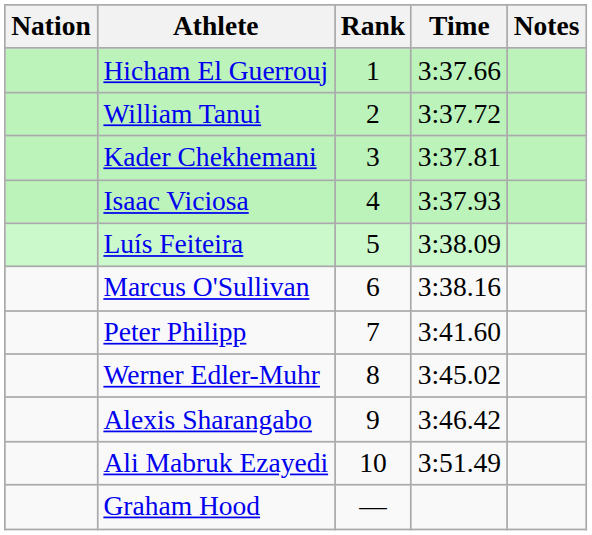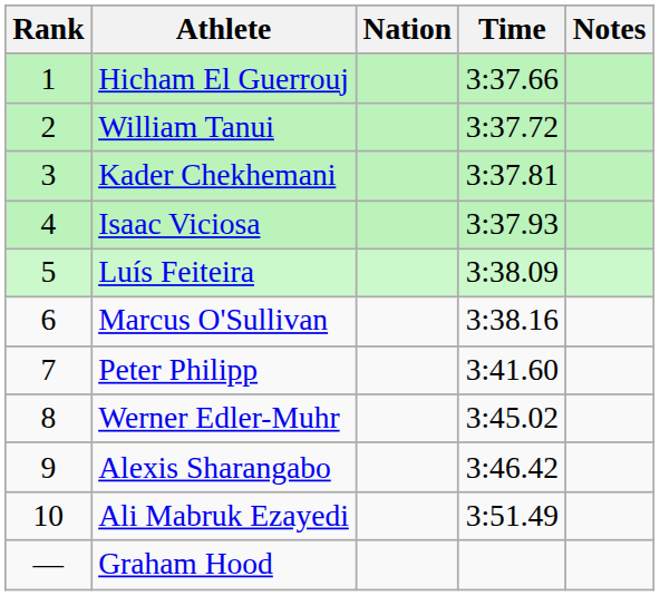 <table class="wikitable sortable" style="text-align:center">
 <tr>
+<th>Rank</th>
+<th>Athlete</th>
 <th>Nation</th>
-<th>Athlete</th>
-<th>Rank</th>
 <th>Time</th>
 <th>Notes</th>
 </tr>
 <tr bgcolor=bbf3bb>
+<td>1</td>
+<td align=left><a href='#'>Hicham El Guerrouj</a></td>
 <td align=left></td>
-<td align=left><a href='#'>Hicham El Guerrouj</a></td>
-<td>1</td>
 <td>3:37.66</td>
 <td></td>
 </tr>
 <tr bgcolor=bbf3bb>
+<td>2</td>
+<td align=left><a href='#'>William Tanui</a></td>
 <td align=left></td>
-<td align=left><a href='#'>William Tanui</a></td>
-<td>2</td>
 <td>3:37.72</td>
 <td></td>
 </tr>
 <tr bgcolor=bbf3bb>
+<td>3</td>
+<td align=left><a href='#'>Kader Chekhemani</a></td>
 <td align=left></td>
-<td align=left><a href='#'>Kader Chekhemani</a></td>
-<td>3</td>
 <td>3:37.81</td>
 <td></td>
 </tr>
 <tr bgcolor=bbf3bb>
+<td>4</td>
+<td align=left><a href='#'>Isaac Viciosa</a></td>
 <td align=left></td>
-<td align=left><a href='#'>Isaac Viciosa</a></td>
-<td>4</td>
 <td>3:37.93</td>
 <td></td>
 </tr>
 <tr bgcolor=ccf9cc>
+<td>5</td>
+<td align=left><a href='#'>Luís Feiteira</a></td>
 <td align=left></td>
-<td align=left><a href='#'>Luís Feiteira</a></td>
-<td>5</td>
 <td>3:38.09</td>
 <td></td>
 </tr>
 <tr>
+<td>6</td>
+<td align=left><a href='#'>Marcus O'Sullivan</a></td>
 <td align=left></td>
-<td align=left><a href='#'>Marcus O'Sullivan</a></td>
-<td>6</td>
 <td>3:38.16</td>
 <td></td>
 </tr>
 <tr>
+<td>7</td>
+<td align=left><a href='#'>Peter Philipp</a></td>
 <td align=left></td>
-<td align=left><a href='#'>Peter Philipp</a></td>
-<td>7</td>
 <td>3:41.60</td>
 <td></td>
 </tr>
 <tr>
+<td>8</td>
+<td align=left><a href='#'>Werner Edler-Muhr</a></td>
 <td align=left></td>
-<td align=left><a href='#'>Werner Edler-Muhr</a></td>
-<td>8</td>
 <td>3:45.02</td>
 <td></td>
 </tr>
 <tr>
+<td>9</td>
+<td align=left><a href='#'>Alexis Sharangabo</a></td>
 <td align=left></td>
-<td align=left><a href='#'>Alexis Sharangabo</a></td>
-<td>9</td>
 <td>3:46.42</td>
 <td></td>
 </tr>
 <tr>
+<td>10</td>
+<td align=left><a href='#'>Ali Mabruk Ezayedi</a></td>
 <td align=left></td>
-<td align=left><a href='#'>Ali Mabruk Ezayedi</a></td>
-<td>10</td>
 <td>3:51.49</td>
 <td></td>
 </tr>
 <tr>
+<td data-sort-value=11>—</td>
+<td align=left><a href='#'>Graham Hood</a></td>
 <td align=left></td>
-<td align=left><a href='#'>Graham Hood</a></td>
-<td data-sort-value=11>—</td>
 <td></td>
 <td></td>
 </tr>
 </table>
